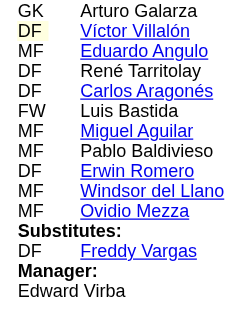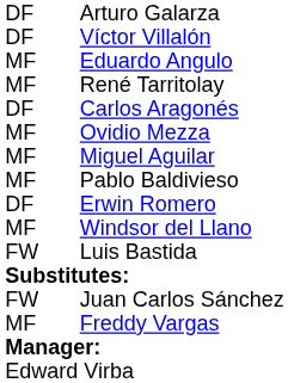 <table cellspacing="0" cellpadding="0" style="font-size:90%; margin:0.2em auto;">
 <tr>
 <th width="25"></th>
 <th width="25"></th>
 </tr>
 <tr>
-<td>GK</td>
+<td>DF</td>
 <td><strong> </strong></td>
 <td>Arturo Galarza</td>
 </tr>
 <tr>
-<td style="background: lightyellow;">DF</td>
+<td>DF</td>
 <td><strong> </strong></td>
 <td><a href='#'>Víctor Villalón</a></td>
 </tr>
 <tr>
 <td>MF</td>
 <td><strong> </strong></td>
 <td><a href='#'>Eduardo Angulo</a></td>
 </tr>
 <tr>
-<td>DF</td>
+<td>MF</td>
 <td><strong> </strong></td>
 <td>René Tarritolay</td>
 </tr>
 <tr>
 <td>DF</td>
 <td><strong> </strong></td>
 <td><a href='#'>Carlos Aragonés</a></td>
 </tr>
 <tr>
-<td>FW</td>
+<td>MF</td>
 <td><strong> </strong></td>
-<td>Luis Bastida</td>
+<td><a href='#'>Ovidio Mezza</a></td>
 <td></td>
 <td></td>
 </tr>
 <tr>
 <td>MF</td>
 <td><strong> </strong></td>
 <td><a href='#'>Miguel Aguilar</a></td>
 </tr>
 <tr>
 <td>MF</td>
 <td><strong> </strong></td>
 <td>Pablo Baldivieso</td>
 </tr>
 <tr>
 <td>DF</td>
 <td><strong> </strong></td>
 <td><a href='#'>Erwin Romero</a></td>
 </tr>
 <tr>
 <td>MF</td>
 <td><strong> </strong></td>
 <td><a href='#'>Windsor del Llano</a></td>
 </tr>
 <tr>
-<td>MF</td>
+<td>FW</td>
 <td><strong> </strong></td>
-<td><a href='#'>Ovidio Mezza</a></td>
+<td>Luis Bastida</td>
 <td></td>
 <td></td>
 </tr>
 <tr>
 <td colspan=3><strong>Substitutes:</strong></td>
 </tr>
 <tr>
-<td>DF</td>
+<td>FW</td>
+<td><strong> </strong></td>
+<td>Juan Carlos Sánchez</td>
+<td></td>
+<td></td>
+</tr>
+<tr>
+<td>MF</td>
 <td><strong> </strong></td>
 <td><a href='#'>Freddy Vargas</a></td>
 <td></td>
 <td></td>
 </tr>
 <tr>
 <td colspan=3><strong>Manager:</strong></td>
 </tr>
 <tr>
 <td colspan=4> Edward Virba</td>
 </tr>
 </table>
